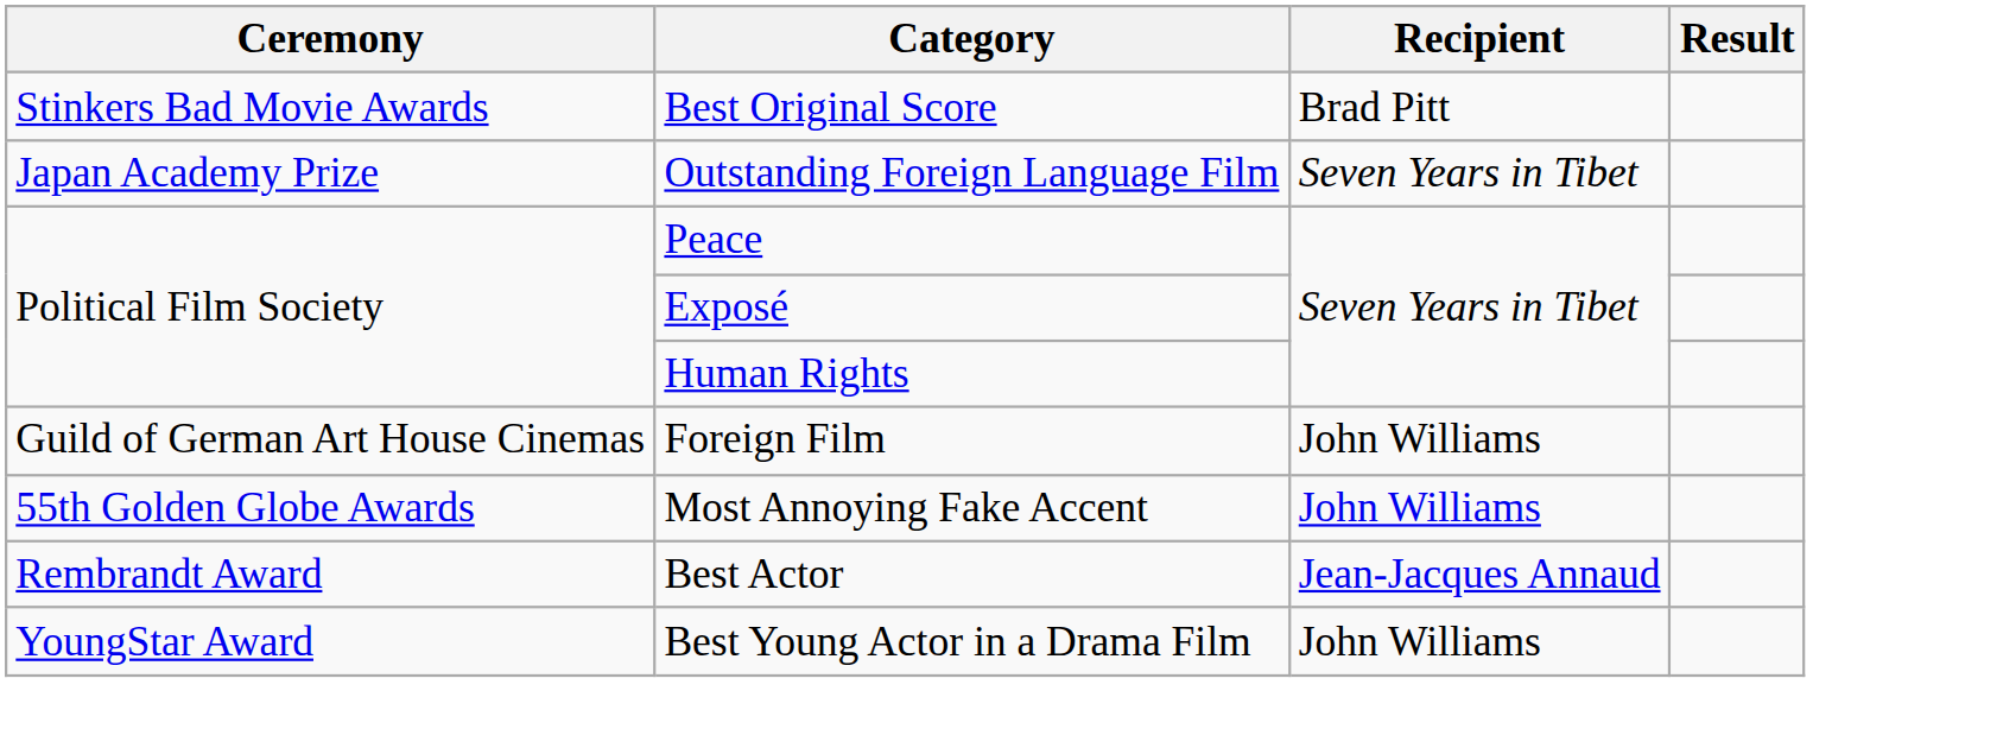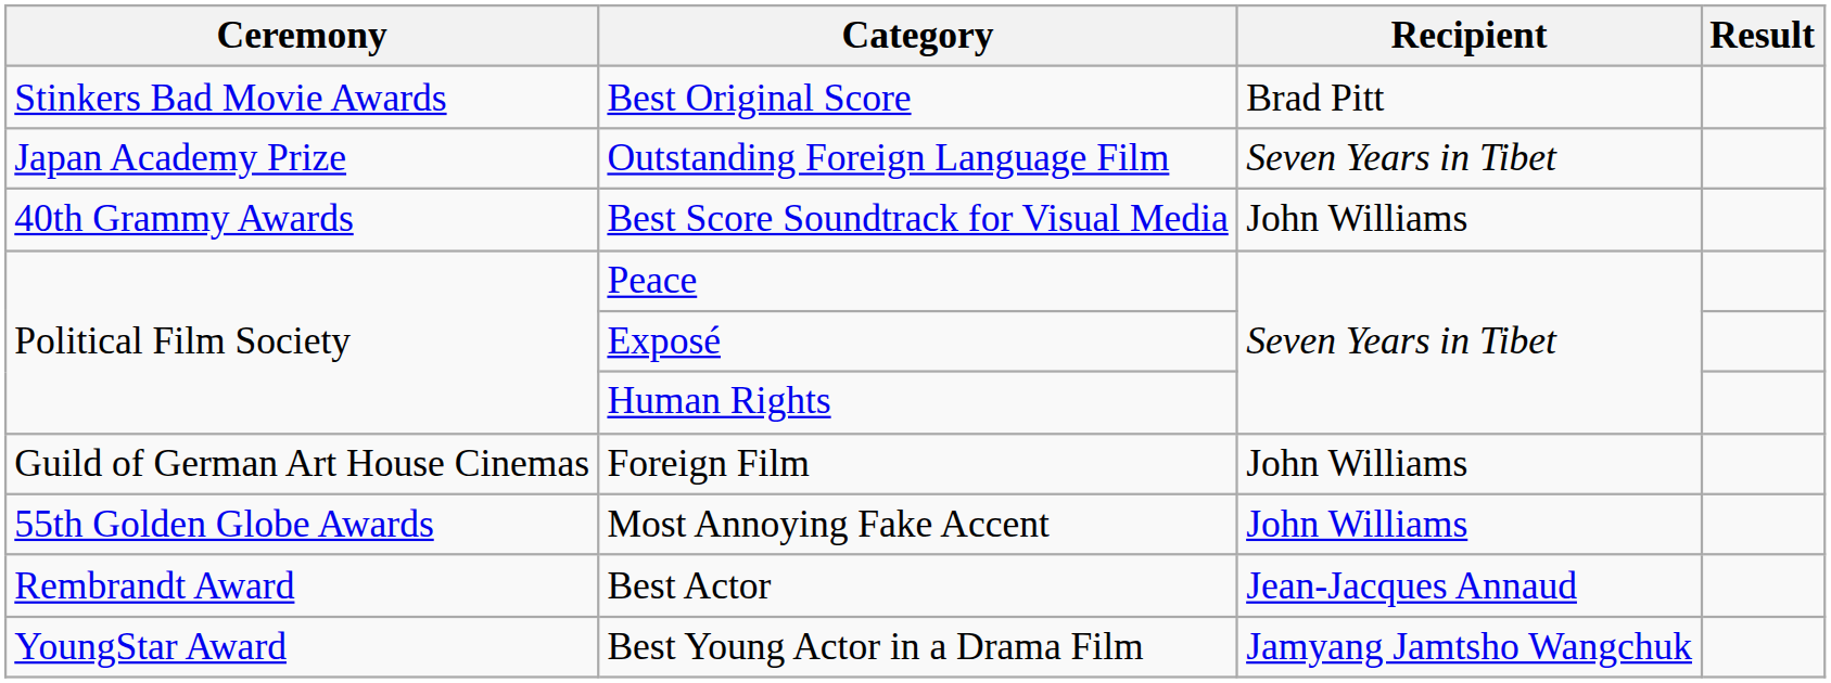 <table class="wikitable">
 <tr>
 <th>Ceremony</th>
 <th>Category</th>
 <th>Recipient</th>
 <th>Result</th>
 </tr>
 <tr>
 <td><a href='#'>Stinkers Bad Movie Awards</a></td>
 <td><a href='#'>Best Original Score</a></td>
 <td>Brad Pitt</td>
 <td></td>
 </tr>
 <tr>
 <td><a href='#'>Japan Academy Prize</a></td>
 <td><a href='#'>Outstanding Foreign Language Film</a></td>
 <td><em>Seven Years in Tibet</em></td>
+<td></td>
+</tr>
+<tr>
+<td><a href='#'>40th Grammy Awards</a></td>
+<td><a href='#'>Best Score Soundtrack for Visual Media</a></td>
+<td>John Williams</td>
 <td></td>
 </tr>
 <tr>
 <td rowspan="3">Political Film Society</td>
 <td><a href='#'>Peace</a></td>
 <td rowspan="3"><em>Seven Years in Tibet</em></td>
 <td></td>
 </tr>
 <tr>
 <td><a href='#'>Exposé</a></td>
 <td></td>
 </tr>
 <tr>
 <td><a href='#'>Human Rights</a></td>
 <td></td>
 </tr>
 <tr>
 <td>Guild of German Art House Cinemas</td>
 <td>Foreign Film</td>
 <td>John Williams</td>
 <td></td>
 </tr>
 <tr>
 <td><a href='#'>55th Golden Globe Awards</a></td>
 <td>Most Annoying Fake Accent</td>
 <td><a href='#'>John Williams</a></td>
 <td></td>
 </tr>
 <tr>
 <td><a href='#'>Rembrandt Award</a></td>
 <td>Best Actor</td>
 <td><a href='#'>Jean-Jacques Annaud</a></td>
 <td></td>
 </tr>
 <tr>
 <td><a href='#'>YoungStar Award</a></td>
 <td>Best Young Actor in a Drama Film</td>
-<td>John Williams</td>
+<td><a href='#'>Jamyang Jamtsho Wangchuk</a></td>
 <td></td>
 </tr>
 </table>
